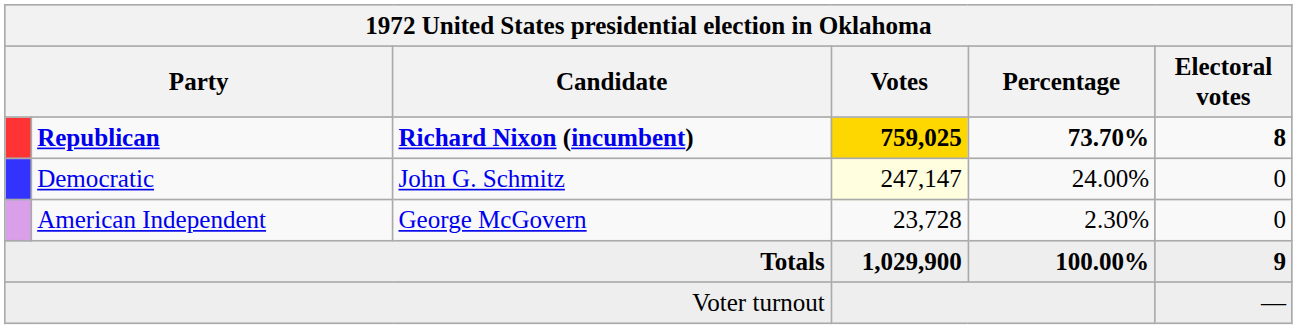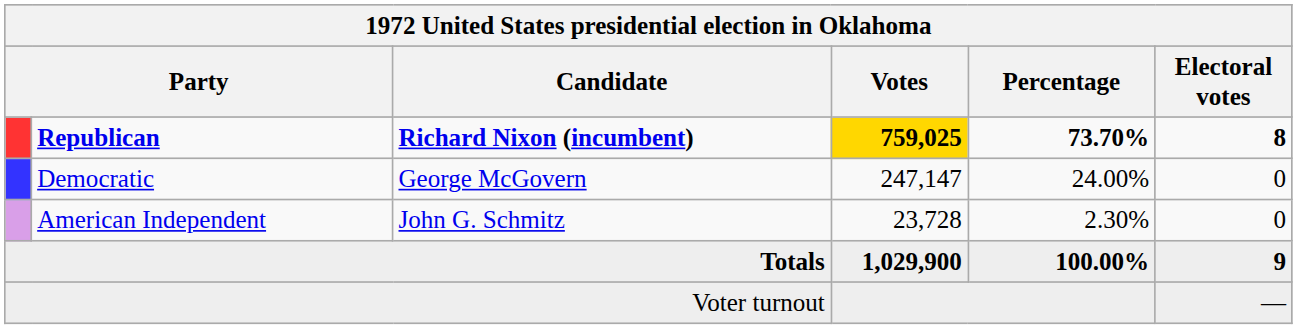 <table class="wikitable" style="font-size: 95%;">
 <tr>
 <th colspan="6">1972 United States presidential election in Oklahoma</th>
 </tr>
 <tr>
 <th colspan="2" style="width: 15em">Party</th>
 <th style="width: 17em">Candidate</th>
 <th style="width: 5em">Votes</th>
 <th style="width: 7em">Percentage</th>
 <th style="width: 5em">Electoral votes</th>
 </tr>
 <tr>
 <th style="background-color:#FF3333; width: 3px"></th>
 <td style="width: 130px"><strong><a href='#'>Republican</a></strong></td>
 <td><strong><a href='#'>Richard Nixon</a> (<a href='#'>incumbent</a>)</strong></td>
 <td align="right" style="background: gold;"><strong>759,025</strong></td>
 <td align="right"><strong>73.70%</strong></td>
 <td align="right"><strong>8</strong></td>
 </tr>
 <tr>
 <th style="background-color:#3333FF; width: 3px"></th>
 <td style="width: 130px"><a href='#'>Democratic</a></td>
-<td><a href='#'>John G. Schmitz</a></td>
-<td align="right" style="background: lightyellow;">247,147</td>
+<td><a href='#'>George McGovern</a></td>
+<td align="right">247,147</td>
 <td align="right">24.00%</td>
 <td align="right">0</td>
 </tr>
 <tr>
 <th style="background-color:#D99FE8; width: 3px"></th>
 <td style="width: 130px"><a href='#'>American Independent</a></td>
-<td><a href='#'>George McGovern</a></td>
+<td><a href='#'>John G. Schmitz</a></td>
 <td align="right">23,728</td>
 <td align="right">2.30%</td>
 <td align="right">0</td>
 </tr>
 <tr bgcolor="#EEEEEE">
 <td colspan="3" align="right"><strong>Totals</strong></td>
 <td align="right"><strong>1,029,900</strong></td>
 <td align="right"><strong>100.00%</strong></td>
 <td align="right"><strong>9</strong></td>
 </tr>
 <tr bgcolor="#EEEEEE">
 <td colspan="3" align="right">Voter turnout</td>
 <td colspan="2" align="right"></td>
 <td align="right">—</td>
 </tr>
 </table>
